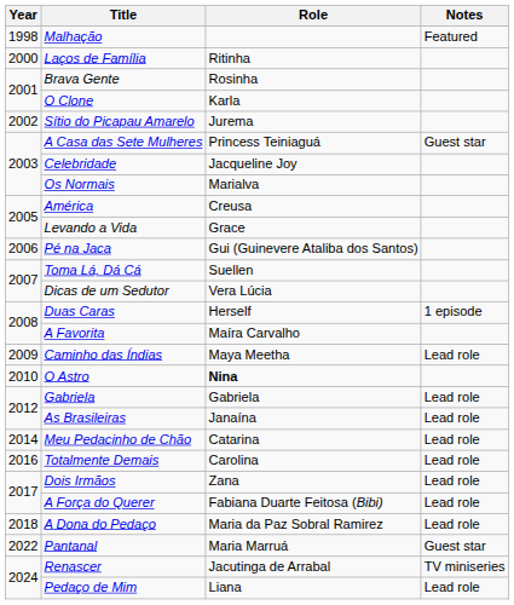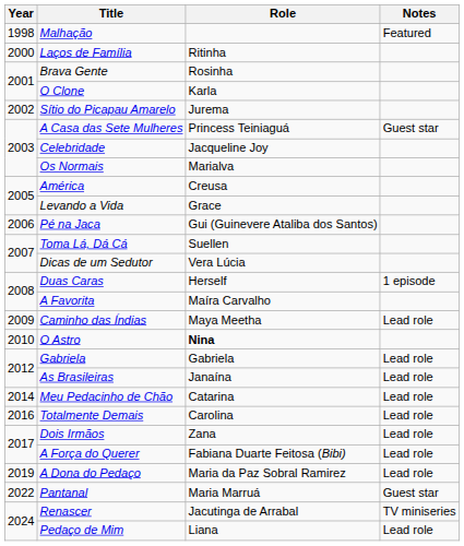 <table class="wikitable">
 <tr>
 <th>Year</th>
 <th>Title</th>
 <th>Role</th>
 <th>Notes</th>
 </tr>
 <tr>
 <td>1998</td>
 <td><em><a href='#'>Malhação</a></em></td>
 <td></td>
 <td>Featured</td>
 </tr>
 <tr>
 <td>2000</td>
 <td><em><a href='#'>Laços de Família</a></em></td>
 <td>Ritinha</td>
 <td></td>
 </tr>
 <tr>
 <td rowspan=2>2001</td>
 <td><em>Brava Gente</em></td>
 <td>Rosinha</td>
 <td></td>
 </tr>
 <tr>
 <td><em><a href='#'>O Clone</a></em></td>
 <td>Karla</td>
 <td></td>
 </tr>
 <tr>
 <td>2002</td>
 <td><em><a href='#'>Sítio do Picapau Amarelo</a></em></td>
 <td>Jurema</td>
 <td></td>
 </tr>
 <tr>
 <td rowspan=3>2003</td>
 <td><em><a href='#'>A Casa das Sete Mulheres</a></em></td>
 <td>Princess Teiniaguá</td>
 <td>Guest star</td>
 </tr>
 <tr>
 <td><em><a href='#'>Celebridade</a></em></td>
 <td>Jacqueline Joy</td>
 <td></td>
 </tr>
 <tr>
 <td><em><a href='#'>Os Normais</a></em></td>
 <td>Marialva</td>
 <td></td>
 </tr>
 <tr>
 <td rowspan=2>2005</td>
 <td><em><a href='#'>América</a></em></td>
 <td>Creusa</td>
 <td></td>
 </tr>
 <tr>
 <td><em>Levando a Vida</em></td>
 <td>Grace</td>
 <td></td>
 </tr>
 <tr>
 <td>2006</td>
 <td><em><a href='#'>Pé na Jaca</a></em></td>
 <td>Gui (Guinevere Ataliba dos Santos)</td>
 <td></td>
 </tr>
 <tr>
 <td rowspan=2>2007</td>
 <td><em><a href='#'>Toma Lá, Dá Cá</a></em></td>
 <td>Suellen</td>
 <td></td>
 </tr>
 <tr>
 <td><em>Dicas de um Sedutor</em></td>
 <td>Vera Lúcia</td>
 <td></td>
 </tr>
 <tr>
 <td rowspan=2>2008</td>
 <td><em><a href='#'>Duas Caras</a></em></td>
 <td>Herself</td>
 <td>1 episode</td>
 </tr>
 <tr>
 <td><em><a href='#'>A Favorita</a></em></td>
 <td>Maíra Carvalho</td>
 <td></td>
 </tr>
 <tr>
 <td>2009</td>
 <td><em><a href='#'>Caminho das Índias</a></em></td>
 <td>Maya Meetha</td>
 <td>Lead role</td>
 </tr>
 <tr>
 <td>2010</td>
 <td><em><a href='#'>O Astro</a></em></td>
 <td><strong>Nina</strong></td>
 <td></td>
 </tr>
 <tr>
 <td rowspan=2>2012</td>
 <td><em><a href='#'>Gabriela</a></em></td>
 <td>Gabriela</td>
 <td>Lead role</td>
 </tr>
 <tr>
 <td><em><a href='#'>As Brasileiras</a></em></td>
 <td>Janaína</td>
 <td>Lead role</td>
 </tr>
 <tr>
 <td>2014</td>
 <td><em><a href='#'>Meu Pedacinho de Chão</a></em></td>
 <td>Catarina</td>
 <td>Lead role</td>
 </tr>
 <tr>
 <td>2016</td>
 <td><em><a href='#'>Totalmente Demais</a></em></td>
 <td>Carolina</td>
 <td>Lead role</td>
 </tr>
 <tr>
 <td rowspan="2">2017</td>
 <td><em><a href='#'>Dois Irmãos</a></em></td>
 <td>Zana</td>
 <td>Lead role</td>
 </tr>
 <tr>
 <td><em><a href='#'>A Força do Querer</a></em></td>
 <td>Fabiana Duarte Feitosa (<em>Bibi)</em></td>
 <td>Lead role</td>
 </tr>
 <tr>
-<td>2018</td>
+<td>2019</td>
 <td><em><a href='#'>A Dona do Pedaço</a></em></td>
 <td>Maria da Paz Sobral Ramirez</td>
 <td>Lead role</td>
 </tr>
 <tr>
 <td>2022</td>
 <td><em><a href='#'>Pantanal</a></em></td>
 <td>Maria Marruá</td>
 <td>Guest star</td>
 </tr>
 <tr>
 <td rowspan="2">2024</td>
 <td><em><a href='#'>Renascer</a></em></td>
 <td>Jacutinga de Arrabal</td>
 <td>TV miniseries</td>
 </tr>
 <tr>
 <td><em><a href='#'>Pedaço de Mim</a></em></td>
 <td>Liana</td>
 <td>Lead role</td>
 </tr>
 </table>
